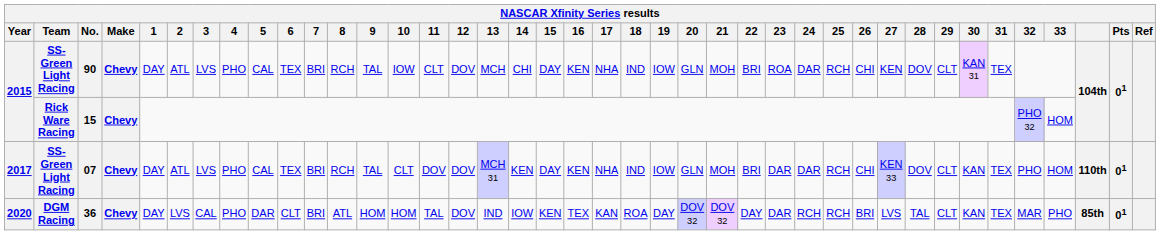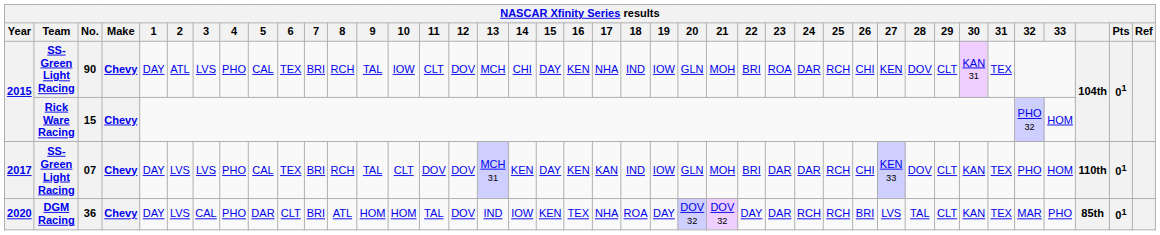 <table class="wikitable" style="text-align:center; font-size:75%">
 <tr>
 <th colspan=42><a href='#'>NASCAR Xfinity Series</a> results</th>
 </tr>
 <tr>
 <th>Year</th>
 <th>Team</th>
 <th>No.</th>
 <th>Make</th>
 <th>1</th>
 <th>2</th>
 <th>3</th>
 <th>4</th>
 <th>5</th>
 <th>6</th>
 <th>7</th>
 <th>8</th>
 <th>9</th>
 <th>10</th>
 <th>11</th>
 <th>12</th>
 <th>13</th>
 <th>14</th>
 <th>15</th>
 <th>16</th>
 <th>17</th>
 <th>18</th>
 <th>19</th>
 <th>20</th>
 <th>21</th>
 <th>22</th>
 <th>23</th>
 <th>24</th>
 <th>25</th>
 <th>26</th>
 <th>27</th>
 <th>28</th>
 <th>29</th>
 <th>30</th>
 <th>31</th>
 <th>32</th>
 <th>33</th>
 <th></th>
 <th>Pts</th>
 <th>Ref</th>
 </tr>
 <tr>
 <th rowspan=2><a href='#'>2015</a></th>
 <th><a href='#'>SS-Green Light Racing</a></th>
 <th>90</th>
 <th><a href='#'>Chevy</a></th>
 <td><a href='#'>DAY</a></td>
 <td><a href='#'>ATL</a></td>
 <td><a href='#'>LVS</a></td>
 <td><a href='#'>PHO</a></td>
 <td><a href='#'>CAL</a></td>
 <td><a href='#'>TEX</a></td>
 <td><a href='#'>BRI</a></td>
 <td><a href='#'>RCH</a></td>
 <td><a href='#'>TAL</a></td>
 <td><a href='#'>IOW</a></td>
 <td><a href='#'>CLT</a></td>
 <td><a href='#'>DOV</a></td>
 <td><a href='#'>MCH</a></td>
 <td><a href='#'>CHI</a></td>
 <td><a href='#'>DAY</a></td>
 <td><a href='#'>KEN</a></td>
 <td><a href='#'>NHA</a></td>
 <td><a href='#'>IND</a></td>
 <td><a href='#'>IOW</a></td>
 <td><a href='#'>GLN</a></td>
 <td><a href='#'>MOH</a></td>
 <td><a href='#'>BRI</a></td>
 <td><a href='#'>ROA</a></td>
 <td><a href='#'>DAR</a></td>
 <td><a href='#'>RCH</a></td>
 <td><a href='#'>CHI</a></td>
 <td><a href='#'>KEN</a></td>
 <td><a href='#'>DOV</a></td>
 <td><a href='#'>CLT</a></td>
 <td style="background:#EFCFFF;"><a href='#'>KAN</a><br><small>31</small></td>
 <td><a href='#'>TEX</a></td>
 <td colspan=2></td>
 <th rowspan=2>104th</th>
 <th rowspan=2>0<sup>1</sup></th>
 <th rowspan=2></th>
 </tr>
 <tr>
 <th><a href='#'>Rick Ware Racing</a></th>
 <th>15</th>
 <th><a href='#'>Chevy</a></th>
 <td colspan=31></td>
 <td style="background:#CFCFFF;"><a href='#'>PHO</a><br><small>32</small></td>
 <td><a href='#'>HOM</a></td>
 </tr>
 <tr>
 <th><a href='#'>2017</a></th>
 <th><a href='#'>SS-Green Light Racing</a></th>
 <th>07</th>
 <th><a href='#'>Chevy</a></th>
 <td><a href='#'>DAY</a></td>
-<td><a href='#'>ATL</a></td>
+<td><a href='#'>LVS</a></td>
 <td><a href='#'>LVS</a></td>
 <td><a href='#'>PHO</a></td>
 <td><a href='#'>CAL</a></td>
 <td><a href='#'>TEX</a></td>
 <td><a href='#'>BRI</a></td>
 <td><a href='#'>RCH</a></td>
 <td><a href='#'>TAL</a></td>
 <td><a href='#'>CLT</a></td>
 <td><a href='#'>DOV</a></td>
 <td><a href='#'>DOV</a></td>
 <td style="background:#CFCFFF;"><a href='#'>MCH</a><br><small>31</small></td>
 <td><a href='#'>KEN</a></td>
 <td><a href='#'>DAY</a></td>
 <td><a href='#'>KEN</a></td>
-<td><a href='#'>NHA</a></td>
+<td><a href='#'>KAN</a></td>
 <td><a href='#'>IND</a></td>
 <td><a href='#'>IOW</a></td>
 <td><a href='#'>GLN</a></td>
 <td><a href='#'>MOH</a></td>
 <td><a href='#'>BRI</a></td>
 <td><a href='#'>DAR</a></td>
 <td><a href='#'>DAR</a></td>
 <td><a href='#'>RCH</a></td>
 <td><a href='#'>CHI</a></td>
 <td style="background:#CFCFFF;"><a href='#'>KEN</a><br><small>33</small></td>
 <td><a href='#'>DOV</a></td>
 <td><a href='#'>CLT</a></td>
 <td><a href='#'>KAN</a></td>
 <td><a href='#'>TEX</a></td>
 <td><a href='#'>PHO</a></td>
 <td><a href='#'>HOM</a></td>
 <th>110th</th>
 <th>0<sup>1</sup></th>
 <th></th>
 </tr>
 <tr>
 <th><a href='#'>2020</a></th>
 <th><a href='#'>DGM Racing</a></th>
 <th>36</th>
 <th><a href='#'>Chevy</a></th>
 <td><a href='#'>DAY</a></td>
 <td><a href='#'>LVS</a></td>
 <td><a href='#'>CAL</a></td>
 <td><a href='#'>PHO</a></td>
 <td><a href='#'>DAR</a></td>
 <td><a href='#'>CLT</a></td>
 <td><a href='#'>BRI</a></td>
 <td><a href='#'>ATL</a></td>
 <td><a href='#'>HOM</a></td>
 <td><a href='#'>HOM</a></td>
 <td><a href='#'>TAL</a></td>
 <td><a href='#'>DOV</a></td>
 <td><a href='#'>IND</a></td>
 <td><a href='#'>IOW</a></td>
 <td><a href='#'>KEN</a></td>
 <td><a href='#'>TEX</a></td>
-<td><a href='#'>KAN</a></td>
+<td><a href='#'>NHA</a></td>
 <td><a href='#'>ROA</a></td>
 <td><a href='#'>DAY</a></td>
 <td style="background:#CFCFFF;"><a href='#'>DOV</a><br><small>32</small></td>
 <td style="background:#EFCFFF;"><a href='#'>DOV</a><br><small>32</small></td>
 <td><a href='#'>DAY</a></td>
 <td><a href='#'>DAR</a></td>
 <td><a href='#'>RCH</a></td>
 <td><a href='#'>RCH</a></td>
 <td><a href='#'>BRI</a></td>
 <td><a href='#'>LVS</a></td>
 <td><a href='#'>TAL</a></td>
 <td><a href='#'>CLT</a></td>
 <td><a href='#'>KAN</a></td>
 <td><a href='#'>TEX</a></td>
 <td><a href='#'>MAR</a></td>
 <td><a href='#'>PHO</a></td>
 <th>85th</th>
 <th>0<sup>1</sup></th>
 <th></th>
 </tr>
 </table>
